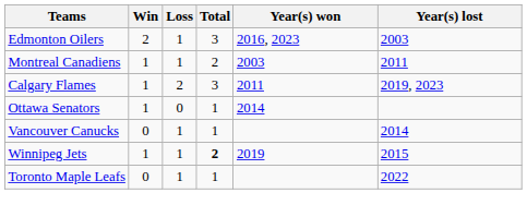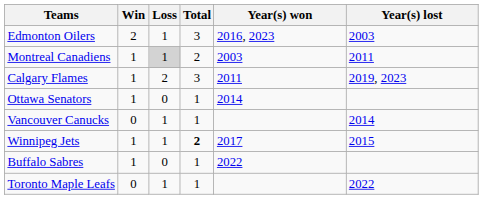 <table class="wikitable sortable" style="text-align:center; font-size:95%">
 <tr>
 <th>Teams</th>
 <th width="30">Win</th>
 <th width="30">Loss</th>
 <th>Total</th>
 <th width="150">Year(s) won</th>
 <th width="150">Year(s) lost</th>
 </tr>
 <tr>
 <td style="text-align:left"><a href='#'>Edmonton Oilers</a></td>
 <td>2</td>
 <td>1</td>
 <td>3</td>
 <td style="text-align:left"><a href='#'>2016</a>, <a href='#'>2023</a></td>
 <td style="text-align:left"><a href='#'>2003</a></td>
 </tr>
 <tr>
 <td style="text-align:left"><a href='#'>Montreal Canadiens</a></td>
 <td>1</td>
-<td>1</td>
+<td style="background: lightgrey;">1</td>
 <td>2</td>
 <td style="text-align:left"><a href='#'>2003</a></td>
 <td style="text-align:left"><a href='#'>2011</a></td>
 </tr>
 <tr>
 <td style="text-align:left"><a href='#'>Calgary Flames</a></td>
 <td>1</td>
 <td>2</td>
 <td>3</td>
 <td style="text-align:left"><a href='#'>2011</a></td>
 <td style="text-align:left"><a href='#'>2019</a>, <a href='#'>2023</a></td>
 </tr>
 <tr>
 <td style="text-align:left"><a href='#'>Ottawa Senators</a></td>
 <td>1</td>
 <td>0</td>
 <td>1</td>
 <td style="text-align:left"><a href='#'>2014</a></td>
 <td></td>
 </tr>
 <tr>
 <td style="text-align:left"><a href='#'>Vancouver Canucks</a></td>
 <td>0</td>
 <td>1</td>
 <td>1</td>
 <td></td>
 <td style="text-align:left"><a href='#'>2014</a></td>
 </tr>
 <tr>
 <td style="text-align:left"><a href='#'>Winnipeg Jets</a></td>
 <td>1</td>
 <td>1</td>
 <td><strong>2</strong></td>
-<td style="text-align:left"><a href='#'>2019</a></td>
+<td style="text-align:left"><a href='#'>2017</a></td>
 <td style="text-align:left"><a href='#'>2015</a></td>
+</tr>
+<tr>
+<td style="text-align:left"><a href='#'>Buffalo Sabres</a></td>
+<td>1</td>
+<td>0</td>
+<td>1</td>
+<td style="text-align:left"><a href='#'>2022</a></td>
+<td></td>
 </tr>
 <tr>
 <td style="text-align:left"><a href='#'>Toronto Maple Leafs</a></td>
 <td>0</td>
 <td>1</td>
 <td>1</td>
 <td></td>
 <td style="text-align:left"><a href='#'>2022</a></td>
 </tr>
 </table>
